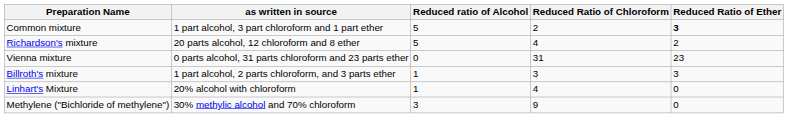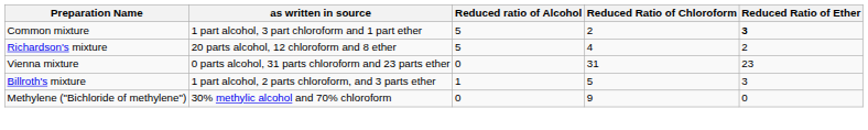 <table class="wikitable sortable">
 <tr>
 <th>Preparation Name</th>
 <th>as written in source</th>
 <th>Reduced ratio of Alcohol</th>
 <th>Reduced Ratio of Chloroform</th>
 <th>Reduced Ratio of Ether</th>
 </tr>
 <tr>
 <td>Common mixture</td>
 <td>1 part alcohol, 3 part chloroform and 1 part ether</td>
 <td>5</td>
 <td>2</td>
 <td><strong>3</strong></td>
 </tr>
 <tr>
 <td><a href='#'>Richardson's</a> mixture</td>
 <td>20 parts alcohol, 12 chloroform and 8 ether</td>
 <td>5</td>
 <td>4</td>
 <td>2</td>
 </tr>
 <tr>
 <td>Vienna mixture</td>
 <td>0 parts alcohol,  31 parts chloroform and 23 parts ether</td>
 <td>0</td>
 <td>31</td>
 <td>23</td>
 </tr>
 <tr>
 <td><a href='#'>Billroth's</a> mixture</td>
 <td>1 part alcohol, 2 parts chloroform, and 3 parts ether</td>
 <td>1</td>
+<td>5</td>
 <td>3</td>
-<td>3</td>
-</tr>
-<tr>
-<td><a href='#'>Linhart's</a> Mixture</td>
-<td>20% alcohol with chloroform</td>
-<td>1</td>
-<td>4</td>
-<td>0</td>
 </tr>
 <tr>
 <td>Methylene ("Bichloride of methylene")</td>
 <td>30% <a href='#'>methylic alcohol</a> and 70% chloroform</td>
-<td>3</td>
+<td>0</td>
 <td>9</td>
 <td>0</td>
 </tr>
 </table>
